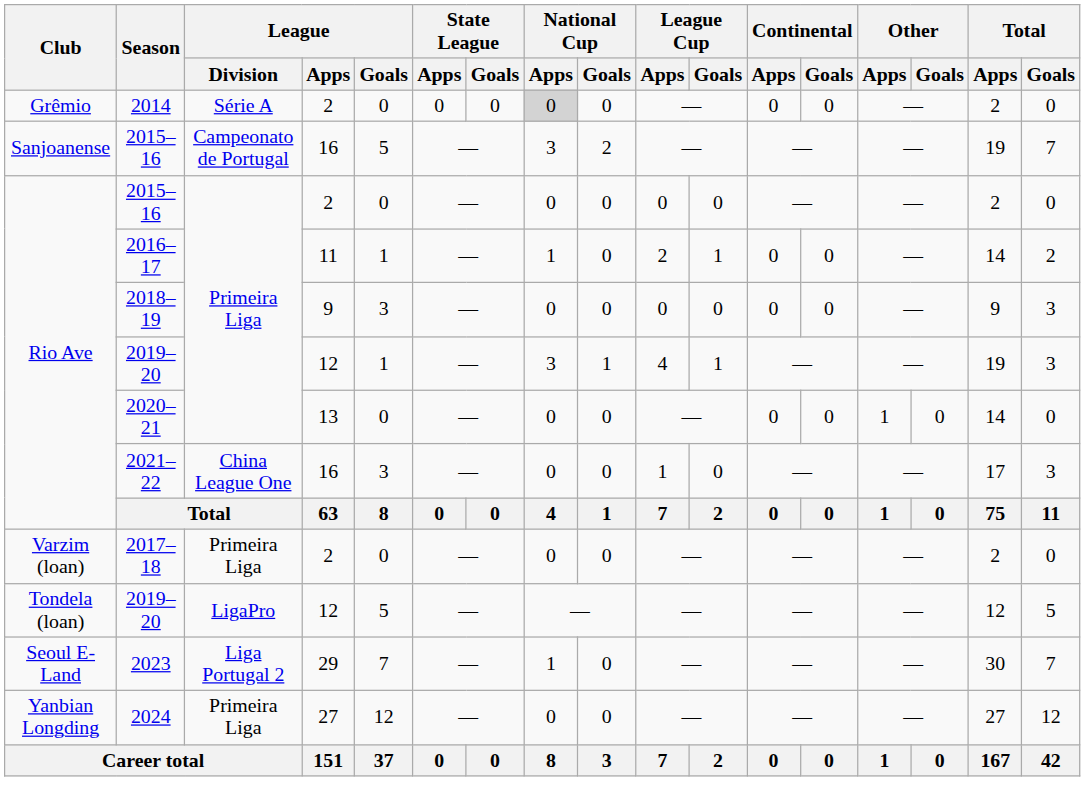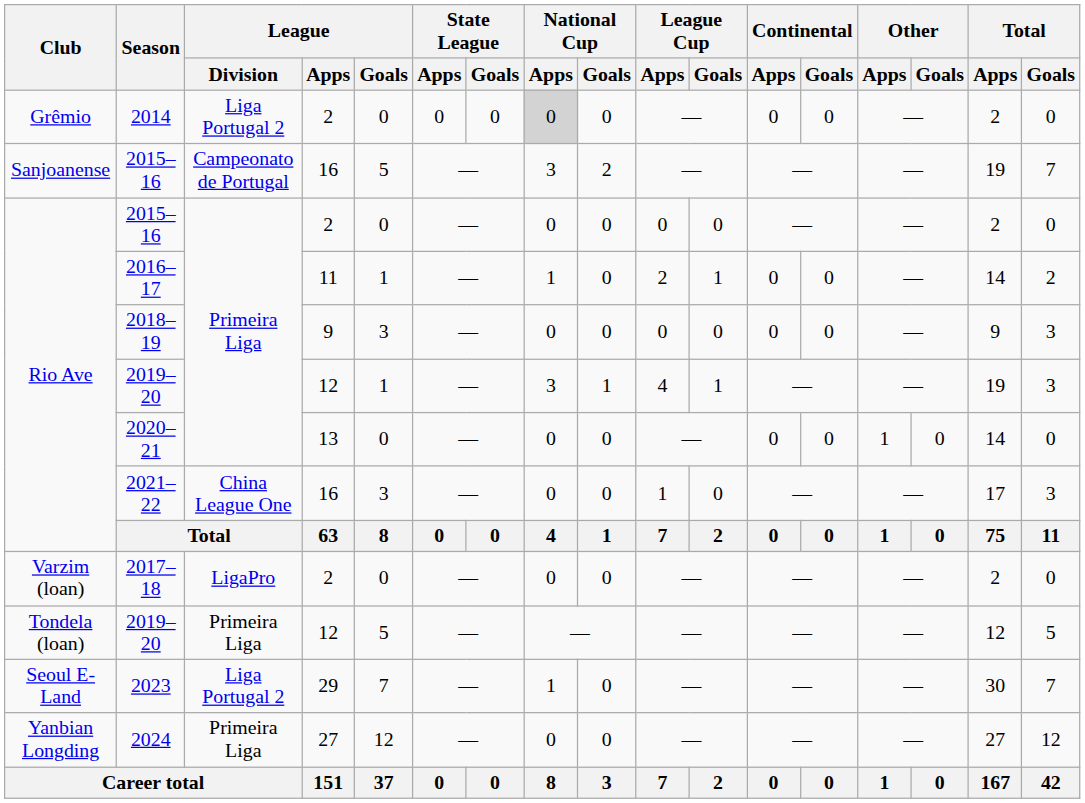 <table class="wikitable" style="text-align: center">
 <tr>
 <th rowspan="2">Club</th>
 <th rowspan="2">Season</th>
 <th colspan="3">League</th>
 <th colspan="2">State League</th>
 <th colspan="2">National Cup</th>
 <th colspan="2">League Cup</th>
 <th colspan="2">Continental</th>
 <th colspan="2">Other</th>
 <th colspan="2">Total</th>
 </tr>
 <tr>
 <th>Division</th>
 <th>Apps</th>
 <th>Goals</th>
 <th>Apps</th>
 <th>Goals</th>
 <th>Apps</th>
 <th>Goals</th>
 <th>Apps</th>
 <th>Goals</th>
 <th>Apps</th>
 <th>Goals</th>
 <th>Apps</th>
 <th>Goals</th>
 <th>Apps</th>
 <th>Goals</th>
 </tr>
 <tr>
 <td valign="center"><a href='#'>Grêmio</a></td>
 <td><a href='#'>2014</a></td>
-<td><a href='#'>Série A</a></td>
+<td><a href='#'>Liga Portugal 2</a></td>
 <td>2</td>
 <td>0</td>
 <td>0</td>
 <td>0</td>
 <td style="background: lightgrey;">0</td>
 <td>0</td>
 <td colspan="2">—</td>
 <td>0</td>
 <td>0</td>
 <td colspan="2">—</td>
 <td>2</td>
 <td>0</td>
 </tr>
 <tr>
 <td valign="center"><a href='#'>Sanjoanense</a></td>
 <td><a href='#'>2015–16</a></td>
 <td><a href='#'>Campeonato de Portugal</a></td>
 <td>16</td>
 <td>5</td>
 <td colspan="2">—</td>
 <td>3</td>
 <td>2</td>
 <td colspan="2">—</td>
 <td colspan="2">—</td>
 <td colspan="2">—</td>
 <td>19</td>
 <td>7</td>
 </tr>
 <tr>
 <td rowspan="7" valign="center"><a href='#'>Rio Ave</a></td>
 <td><a href='#'>2015–16</a></td>
 <td rowspan="5"><a href='#'>Primeira Liga</a></td>
 <td>2</td>
 <td>0</td>
 <td colspan="2">—</td>
 <td>0</td>
 <td>0</td>
 <td>0</td>
 <td>0</td>
 <td colspan="2">—</td>
 <td colspan="2">—</td>
 <td>2</td>
 <td>0</td>
 </tr>
 <tr>
 <td><a href='#'>2016–17</a></td>
 <td>11</td>
 <td>1</td>
 <td colspan="2">—</td>
 <td>1</td>
 <td>0</td>
 <td>2</td>
 <td>1</td>
 <td>0</td>
 <td>0</td>
 <td colspan="2">—</td>
 <td>14</td>
 <td>2</td>
 </tr>
 <tr>
 <td><a href='#'>2018–19</a></td>
 <td>9</td>
 <td>3</td>
 <td colspan="2">—</td>
 <td>0</td>
 <td>0</td>
 <td>0</td>
 <td>0</td>
 <td>0</td>
 <td>0</td>
 <td colspan="2">—</td>
 <td>9</td>
 <td>3</td>
 </tr>
 <tr>
 <td><a href='#'>2019–20</a></td>
 <td>12</td>
 <td>1</td>
 <td colspan="2">—</td>
 <td>3</td>
 <td>1</td>
 <td>4</td>
 <td>1</td>
 <td colspan="2">—</td>
 <td colspan="2">—</td>
 <td>19</td>
 <td>3</td>
 </tr>
 <tr>
 <td><a href='#'>2020–21</a></td>
 <td>13</td>
 <td>0</td>
 <td colspan="2">—</td>
 <td>0</td>
 <td>0</td>
 <td colspan="2">—</td>
 <td>0</td>
 <td>0</td>
 <td>1</td>
 <td>0</td>
 <td>14</td>
 <td>0</td>
 </tr>
 <tr>
 <td><a href='#'>2021–22</a></td>
 <td><a href='#'>China League One</a></td>
 <td>16</td>
 <td>3</td>
 <td colspan="2">—</td>
 <td>0</td>
 <td>0</td>
 <td>1</td>
 <td>0</td>
 <td colspan="2">—</td>
 <td colspan="2">—</td>
 <td>17</td>
 <td>3</td>
 </tr>
 <tr>
 <th colspan="2">Total</th>
 <th>63</th>
 <th>8</th>
 <th>0</th>
 <th>0</th>
 <th>4</th>
 <th>1</th>
 <th>7</th>
 <th>2</th>
 <th>0</th>
 <th>0</th>
 <th>1</th>
 <th>0</th>
 <th>75</th>
 <th>11</th>
 </tr>
 <tr>
 <td valign="center"><a href='#'>Varzim</a> (loan)</td>
 <td><a href='#'>2017–18</a></td>
-<td>Primeira Liga</td>
+<td><a href='#'>LigaPro</a></td>
 <td>2</td>
 <td>0</td>
 <td colspan="2">—</td>
 <td>0</td>
 <td>0</td>
 <td colspan="2">—</td>
 <td colspan="2">—</td>
 <td colspan="2">—</td>
 <td>2</td>
 <td>0</td>
 </tr>
 <tr>
 <td valign="center"><a href='#'>Tondela</a> (loan)</td>
 <td><a href='#'>2019–20</a></td>
-<td><a href='#'>LigaPro</a></td>
+<td>Primeira Liga</td>
 <td>12</td>
 <td>5</td>
 <td colspan="2">—</td>
 <td colspan="2">—</td>
 <td colspan="2">—</td>
 <td colspan="2">—</td>
 <td colspan="2">—</td>
 <td>12</td>
 <td>5</td>
 </tr>
 <tr>
 <td valign="center"><a href='#'>Seoul E-Land</a></td>
 <td><a href='#'>2023</a></td>
 <td><a href='#'>Liga Portugal 2</a></td>
 <td>29</td>
 <td>7</td>
 <td colspan="2">—</td>
 <td>1</td>
 <td>0</td>
 <td colspan="2">—</td>
 <td colspan="2">—</td>
 <td colspan="2">—</td>
 <td>30</td>
 <td>7</td>
 </tr>
 <tr>
 <td valign="center"><a href='#'>Yanbian Longding</a></td>
 <td><a href='#'>2024</a></td>
 <td>Primeira Liga</td>
 <td>27</td>
 <td>12</td>
 <td colspan="2">—</td>
 <td>0</td>
 <td>0</td>
 <td colspan="2">—</td>
 <td colspan="2">—</td>
 <td colspan="2">—</td>
 <td>27</td>
 <td>12</td>
 </tr>
 <tr>
 <th colspan="3">Career total</th>
 <th>151</th>
 <th>37</th>
 <th>0</th>
 <th>0</th>
 <th>8</th>
 <th>3</th>
 <th>7</th>
 <th>2</th>
 <th>0</th>
 <th>0</th>
 <th>1</th>
 <th>0</th>
 <th>167</th>
 <th>42</th>
 </tr>
 </table>
